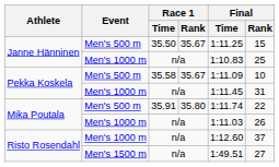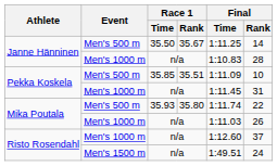 <table class="wikitable" style="font-size:90%">
 <tr>
 <th rowspan="2">Athlete</th>
 <th rowspan="2">Event</th>
 <th colspan="2">Race 1</th>
 <th colspan="2">Final</th>
 </tr>
 <tr>
 <th>Time</th>
 <th>Rank</th>
 <th>Time</th>
 <th>Rank</th>
 </tr>
 <tr>
 <td rowspan=2><a href='#'>Janne Hänninen</a></td>
 <td><a href='#'>Men's 500 m</a></td>
 <td align="center">35.50</td>
 <td align="center">35.67</td>
 <td align="center">1:11.25</td>
-<td align="center">15</td>
+<td align="center">14</td>
 </tr>
 <tr>
 <td><a href='#'>Men's 1000 m</a></td>
 <td colspan=2 align="center">n/a</td>
 <td align="center">1:10.83</td>
-<td align="center">25</td>
+<td align="center">28</td>
 </tr>
 <tr>
 <td rowspan=2><a href='#'>Pekka Koskela</a></td>
 <td><a href='#'>Men's 500 m</a></td>
-<td align="center">35.58</td>
-<td align="center">35.67</td>
+<td align="center">35.85</td>
+<td align="center">35.51</td>
 <td align="center">1:11.09</td>
 <td align="center">10</td>
 </tr>
 <tr>
 <td><a href='#'>Men's 1000 m</a></td>
 <td colspan=2 align="center">n/a</td>
 <td align="center">1:11.45</td>
 <td align="center">31</td>
 </tr>
 <tr>
 <td rowspan=2><a href='#'>Mika Poutala</a></td>
 <td><a href='#'>Men's 500 m</a></td>
-<td align="center">35.91</td>
+<td align="center">35.93</td>
 <td align="center">35.80</td>
 <td align="center">1:11.74</td>
 <td align="center">22</td>
 </tr>
 <tr>
 <td><a href='#'>Men's 1000 m</a></td>
 <td colspan=2 align="center">n/a</td>
 <td align="center">1:11.03</td>
 <td align="center">26</td>
 </tr>
 <tr>
 <td rowspan=2><a href='#'>Risto Rosendahl</a></td>
 <td><a href='#'>Men's 1000 m</a></td>
 <td colspan=2 align="center">n/a</td>
 <td align="center">1:12.60</td>
 <td align="center">37</td>
 </tr>
 <tr>
 <td><a href='#'>Men's 1500 m</a></td>
 <td colspan=2 align="center">n/a</td>
 <td align="center">1:49.51</td>
-<td align="center">27</td>
+<td align="center">24</td>
 </tr>
 </table>
